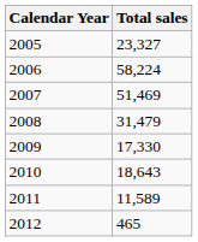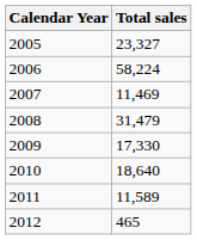 <table class="wikitable">
 <tr>
 <th>Calendar Year</th>
 <th>Total sales</th>
 </tr>
 <tr>
 <td>2005</td>
 <td>23,327</td>
 </tr>
 <tr>
 <td>2006</td>
 <td>58,224</td>
 </tr>
 <tr>
 <td>2007</td>
-<td>51,469</td>
+<td>11,469</td>
 </tr>
 <tr>
 <td>2008</td>
 <td>31,479</td>
 </tr>
 <tr>
 <td>2009</td>
 <td>17,330</td>
 </tr>
 <tr>
 <td>2010</td>
-<td>18,643</td>
+<td>18,640</td>
 </tr>
 <tr>
 <td>2011</td>
 <td>11,589</td>
 </tr>
 <tr>
 <td>2012</td>
 <td>465</td>
 </tr>
 </table>
